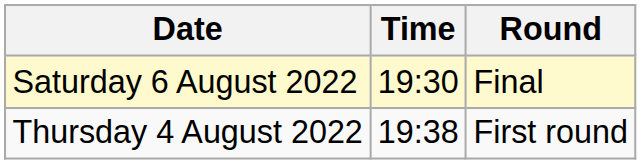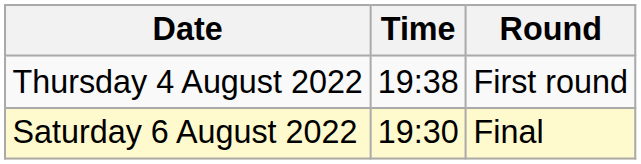 <table class="wikitable">
 <tr>
 <th>Date</th>
 <th>Time</th>
 <th>Round</th>
 </tr>
 <tr>
+<td>Thursday 4 August 2022</td>
+<td>19:38</td>
+<td>First round</td>
+</tr>
+<tr>
 <td style=background:lemonchiffon>Saturday 6 August 2022</td>
 <td style=background:lemonchiffon>19:30</td>
 <td style=background:lemonchiffon>Final</td>
 </tr>
-<tr>
-<td>Thursday 4 August 2022</td>
-<td>19:38</td>
-<td>First round</td>
-</tr>
 </table>
